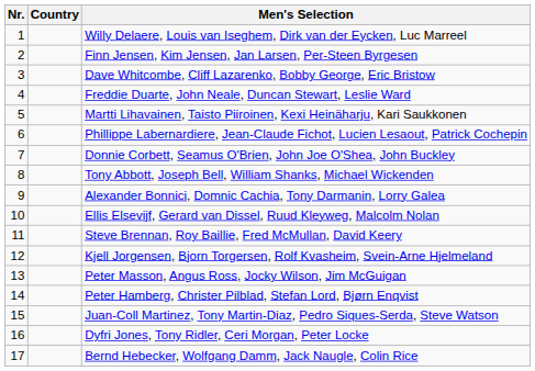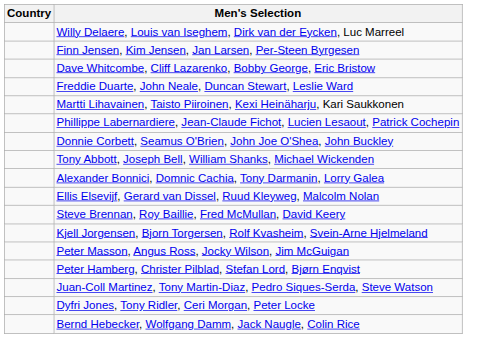 <table class="wikitable">
 <tr>
-<th>Nr.</th>
 <th>Country</th>
 <th>Men's Selection</th>
 </tr>
 <tr>
-<td align=right>1</td>
 <td></td>
 <td><a href='#'>Willy Delaere</a>, <a href='#'>Louis van Iseghem</a>, <a href='#'>Dirk van der Eycken</a>, Luc Marreel</td>
 </tr>
 <tr>
-<td align=right>2</td>
 <td></td>
 <td><a href='#'>Finn Jensen</a>, <a href='#'>Kim Jensen</a>, <a href='#'>Jan Larsen</a>, <a href='#'>Per-Steen Byrgesen</a></td>
 </tr>
 <tr>
-<td align=right>3</td>
 <td></td>
 <td><a href='#'>Dave Whitcombe</a>, <a href='#'>Cliff Lazarenko</a>, <a href='#'>Bobby George</a>, <a href='#'>Eric Bristow</a></td>
 </tr>
 <tr>
-<td align=right>4</td>
 <td></td>
 <td><a href='#'>Freddie Duarte</a>, <a href='#'>John Neale</a>, <a href='#'>Duncan Stewart</a>, <a href='#'>Leslie Ward</a></td>
 </tr>
 <tr>
-<td align=right>5</td>
 <td></td>
 <td><a href='#'>Martti Lihavainen</a>, <a href='#'>Taisto Piiroinen</a>, <a href='#'>Kexi Heinäharju</a>, Kari Saukkonen</td>
 </tr>
 <tr>
-<td align=right>6</td>
 <td></td>
 <td><a href='#'>Phillippe Labernardiere</a>, <a href='#'>Jean-Claude Fichot</a>, <a href='#'>Lucien Lesaout</a>, <a href='#'>Patrick Cochepin</a></td>
 </tr>
 <tr>
-<td align=right>7</td>
 <td></td>
 <td><a href='#'>Donnie Corbett</a>, <a href='#'>Seamus O'Brien</a>, <a href='#'>John Joe O'Shea</a>, <a href='#'>John Buckley</a></td>
 </tr>
 <tr>
-<td align=right>8</td>
 <td></td>
 <td><a href='#'>Tony Abbott</a>, <a href='#'>Joseph Bell</a>, <a href='#'>William Shanks</a>, <a href='#'>Michael Wickenden</a></td>
 </tr>
 <tr>
-<td align=right>9</td>
 <td></td>
 <td><a href='#'>Alexander Bonnici</a>, <a href='#'>Domnic Cachia</a>, <a href='#'>Tony Darmanin</a>, <a href='#'>Lorry Galea</a></td>
 </tr>
 <tr>
-<td align=right>10</td>
 <td></td>
 <td><a href='#'>Ellis Elsevijf</a>, <a href='#'>Gerard van Dissel</a>, <a href='#'>Ruud Kleyweg</a>, <a href='#'>Malcolm Nolan</a></td>
 </tr>
 <tr>
-<td align=right>11</td>
 <td></td>
 <td><a href='#'>Steve Brennan</a>, <a href='#'>Roy Baillie</a>, <a href='#'>Fred McMullan</a>, <a href='#'>David Keery</a></td>
 </tr>
 <tr>
-<td align=right>12</td>
 <td></td>
 <td><a href='#'>Kjell Jorgensen</a>, <a href='#'>Bjorn Torgersen</a>, <a href='#'>Rolf Kvasheim</a>, <a href='#'>Svein-Arne Hjelmeland</a></td>
 </tr>
 <tr>
-<td align=right>13</td>
 <td></td>
 <td><a href='#'>Peter Masson</a>, <a href='#'>Angus Ross</a>, <a href='#'>Jocky Wilson</a>, <a href='#'>Jim McGuigan</a></td>
 </tr>
 <tr>
-<td align=right>14</td>
 <td></td>
 <td><a href='#'>Peter Hamberg</a>, <a href='#'>Christer Pilblad</a>, <a href='#'>Stefan Lord</a>, <a href='#'>Bjørn Enqvist</a></td>
 </tr>
 <tr>
-<td align=right>15</td>
 <td></td>
 <td><a href='#'>Juan-Coll Martinez</a>, <a href='#'>Tony Martin-Diaz</a>, <a href='#'>Pedro Siques-Serda</a>, <a href='#'>Steve Watson</a></td>
 </tr>
 <tr>
-<td align=right>16</td>
 <td></td>
 <td><a href='#'>Dyfri Jones</a>, <a href='#'>Tony Ridler</a>, <a href='#'>Ceri Morgan</a>, <a href='#'>Peter Locke</a></td>
 </tr>
 <tr>
-<td align=right>17</td>
 <td></td>
 <td><a href='#'>Bernd Hebecker</a>, <a href='#'>Wolfgang Damm</a>, <a href='#'>Jack Naugle</a>, <a href='#'>Colin Rice</a></td>
 </tr>
 </table>
